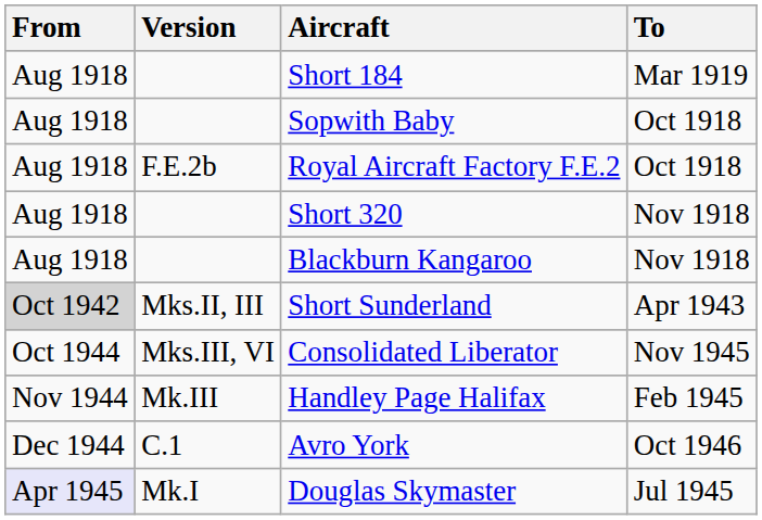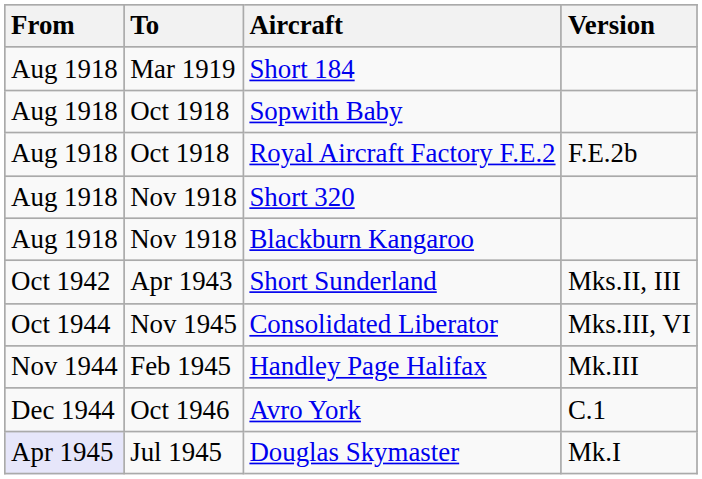 <table class="wikitable">
 <tr>
 <th style="text-align: left;">From</th>
+<th style="text-align: left;">To</th>
+<th style="text-align: left;">Aircraft</th>
 <th style="text-align: left;">Version</th>
-<th style="text-align: left;">Aircraft</th>
-<th style="text-align: left;">To</th>
 </tr>
 <tr>
 <td>Aug 1918</td>
+<td>Mar 1919</td>
+<td><a href='#'>Short 184</a></td>
 <td></td>
-<td><a href='#'>Short 184</a></td>
-<td>Mar 1919</td>
 </tr>
 <tr>
 <td>Aug 1918</td>
+<td>Oct 1918</td>
+<td><a href='#'>Sopwith Baby</a></td>
 <td></td>
-<td><a href='#'>Sopwith Baby</a></td>
-<td>Oct 1918</td>
 </tr>
 <tr>
 <td>Aug 1918</td>
+<td>Oct 1918</td>
+<td><a href='#'>Royal Aircraft Factory F.E.2</a></td>
 <td>F.E.2b</td>
-<td><a href='#'>Royal Aircraft Factory F.E.2</a></td>
-<td>Oct 1918</td>
 </tr>
 <tr>
 <td>Aug 1918</td>
+<td>Nov 1918</td>
+<td><a href='#'>Short 320</a></td>
 <td></td>
-<td><a href='#'>Short 320</a></td>
-<td>Nov 1918</td>
 </tr>
 <tr>
 <td>Aug 1918</td>
+<td>Nov 1918</td>
+<td><a href='#'>Blackburn Kangaroo</a></td>
 <td></td>
-<td><a href='#'>Blackburn Kangaroo</a></td>
-<td>Nov 1918</td>
 </tr>
 <tr>
-<td style="background: lightgrey;">Oct 1942</td>
+<td>Oct 1942</td>
+<td>Apr 1943</td>
+<td><a href='#'>Short Sunderland</a></td>
 <td>Mks.II, III</td>
-<td><a href='#'>Short Sunderland</a></td>
-<td>Apr 1943</td>
 </tr>
 <tr>
 <td>Oct 1944</td>
+<td>Nov 1945</td>
+<td><a href='#'>Consolidated Liberator</a></td>
 <td>Mks.III, VI</td>
-<td><a href='#'>Consolidated Liberator</a></td>
-<td>Nov 1945</td>
 </tr>
 <tr>
 <td>Nov 1944</td>
+<td>Feb 1945</td>
+<td><a href='#'>Handley Page Halifax</a></td>
 <td>Mk.III</td>
-<td><a href='#'>Handley Page Halifax</a></td>
-<td>Feb 1945</td>
 </tr>
 <tr>
 <td>Dec 1944</td>
+<td>Oct 1946</td>
+<td><a href='#'>Avro York</a></td>
 <td>C.1</td>
-<td><a href='#'>Avro York</a></td>
-<td>Oct 1946</td>
 </tr>
 <tr>
 <td style="background: lavender;">Apr 1945</td>
+<td>Jul 1945</td>
+<td><a href='#'>Douglas Skymaster</a></td>
 <td>Mk.I</td>
-<td><a href='#'>Douglas Skymaster</a></td>
-<td>Jul 1945</td>
 </tr>
 </table>
